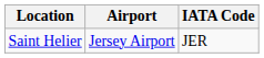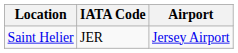 <table class="wikitable">
 <tr>
 <th>Location</th>
+<th>IATA Code</th>
 <th>Airport</th>
-<th>IATA Code</th>
 </tr>
 <tr>
 <td><a href='#'>Saint Helier</a></td>
+<td>JER</td>
 <td><a href='#'>Jersey Airport</a></td>
-<td>JER</td>
 </tr>
 </table>
